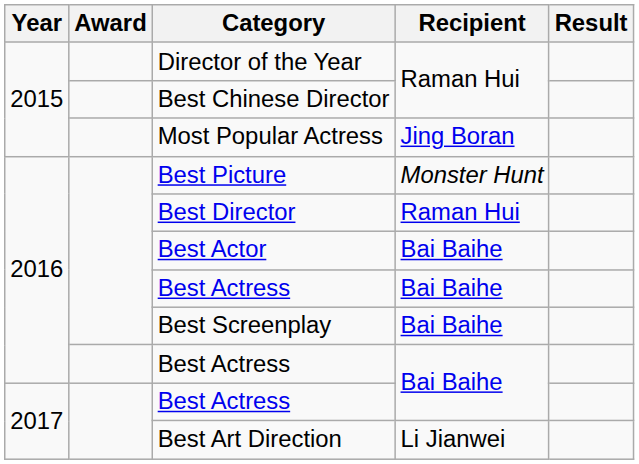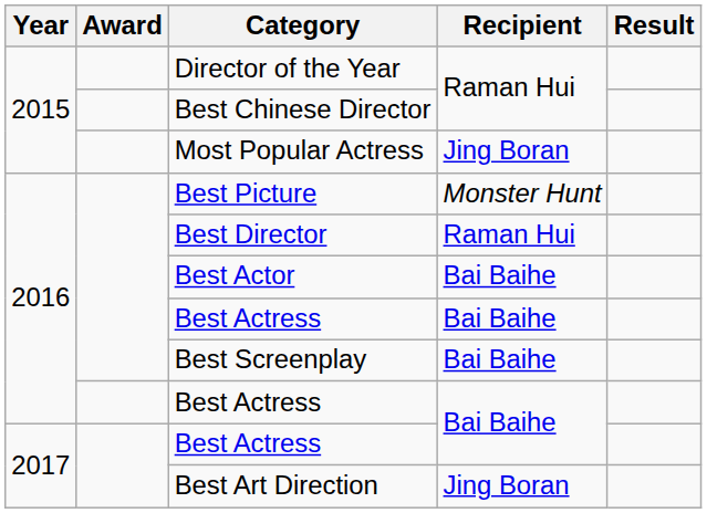 <table class="wikitable">
 <tr>
 <th>Year</th>
 <th>Award</th>
 <th>Category</th>
 <th>Recipient</th>
 <th>Result</th>
 </tr>
 <tr>
 <td rowspan=3>2015</td>
 <td></td>
 <td>Director of the Year</td>
 <td rowspan=2>Raman Hui</td>
 <td></td>
 </tr>
 <tr>
 <td></td>
 <td>Best Chinese Director</td>
 <td></td>
 </tr>
 <tr>
 <td></td>
 <td>Most Popular Actress</td>
 <td><a href='#'>Jing Boran</a></td>
 <td></td>
 </tr>
 <tr>
 <td rowspan=6>2016</td>
 <td rowspan=5></td>
 <td><a href='#'>Best Picture</a></td>
 <td><em>Monster Hunt</em></td>
 <td></td>
 </tr>
 <tr>
 <td><a href='#'>Best Director</a></td>
 <td><a href='#'>Raman Hui</a></td>
 <td></td>
 </tr>
 <tr>
 <td><a href='#'>Best Actor</a></td>
 <td rowspan=1><a href='#'>Bai Baihe</a></td>
 <td></td>
 </tr>
 <tr>
 <td><a href='#'>Best Actress</a></td>
 <td><a href='#'>Bai Baihe</a></td>
 <td></td>
 </tr>
 <tr>
 <td>Best Screenplay</td>
 <td rowspan=1><a href='#'>Bai Baihe</a></td>
 <td></td>
 </tr>
 <tr>
 <td></td>
 <td>Best Actress</td>
 <td rowspan=2><a href='#'>Bai Baihe</a></td>
 <td></td>
 </tr>
 <tr>
 <td rowspan=2>2017</td>
 <td rowspan=2></td>
 <td><a href='#'>Best Actress</a></td>
 <td></td>
 </tr>
 <tr>
 <td>Best Art Direction</td>
-<td>Li Jianwei</td>
+<td><a href='#'>Jing Boran</a></td>
 <td></td>
 </tr>
 </table>
